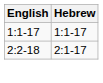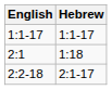 <table class=wikitable>
 <tr>
 <th>English</th>
 <th>Hebrew</th>
 </tr>
 <tr>
 <td>1:1-17</td>
 <td>1:1-17</td>
 </tr>
 <tr>
+<td>2:1</td>
+<td>1:18</td>
+</tr>
+<tr>
 <td>2:2-18</td>
 <td>2:1-17</td>
 </tr>
 </table>
